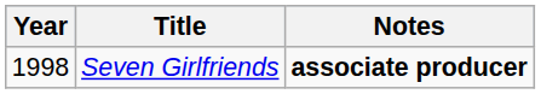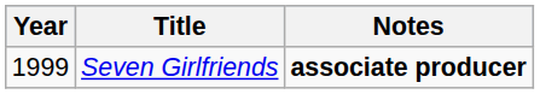 <table class="wikitable" style="font-size: 90%;">
 <tr style="background:#B0C4DE;">
 <th>Year</th>
 <th>Title</th>
 <th>Notes</th>
 </tr>
 <tr>
-<td>1998</td>
+<td>1999</td>
 <td><em><a href='#'>Seven Girlfriends</a></em></td>
 <td><strong>associate producer</strong></td>
 </tr>
 </table>
